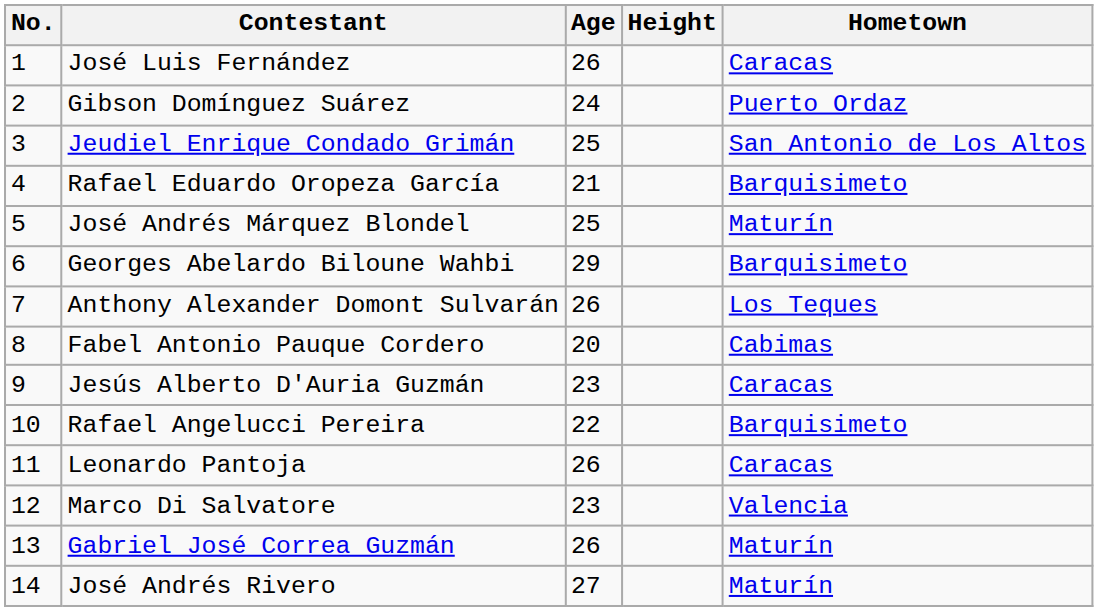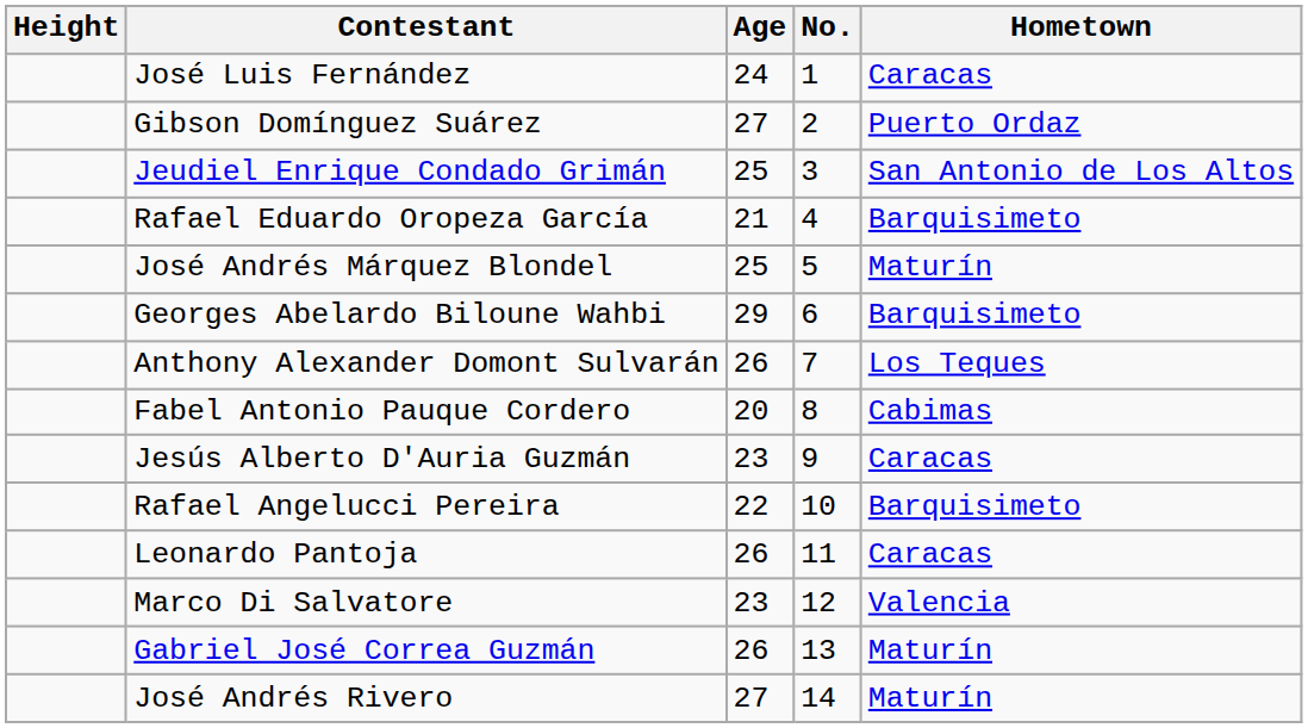 <table class="wikitable sortable" style="font-size:95%;">
 <tr>
-<th>No.</th>
+<th>Height</th>
 <th>Contestant</th>
 <th>Age</th>
-<th>Height</th>
+<th>No.</th>
 <th>Hometown</th>
 </tr>
 <tr>
+<td></td>
+<td>José Luis Fernández</td>
+<td>24</td>
 <td>1</td>
-<td>José Luis Fernández</td>
-<td>26</td>
-<td></td>
 <td><a href='#'>Caracas</a></td>
 </tr>
 <tr>
+<td></td>
+<td>Gibson Domínguez Suárez</td>
+<td>27</td>
 <td>2</td>
-<td>Gibson Domínguez Suárez</td>
-<td>24</td>
-<td></td>
 <td><a href='#'>Puerto Ordaz</a></td>
 </tr>
 <tr>
-<td>3</td>
+<td></td>
 <td><a href='#'>Jeudiel Enrique Condado Grimán</a></td>
 <td>25</td>
-<td></td>
+<td>3</td>
 <td><a href='#'>San Antonio de Los Altos</a></td>
 </tr>
 <tr>
-<td>4</td>
+<td></td>
 <td>Rafael Eduardo Oropeza García</td>
 <td>21</td>
-<td></td>
+<td>4</td>
 <td><a href='#'>Barquisimeto</a></td>
 </tr>
 <tr>
-<td>5</td>
+<td></td>
 <td>José Andrés Márquez Blondel</td>
 <td>25</td>
-<td></td>
+<td>5</td>
 <td><a href='#'>Maturín</a></td>
 </tr>
 <tr>
-<td>6</td>
+<td></td>
 <td>Georges Abelardo Biloune Wahbi</td>
 <td>29</td>
-<td></td>
+<td>6</td>
 <td><a href='#'>Barquisimeto</a></td>
 </tr>
 <tr>
-<td>7</td>
+<td></td>
 <td>Anthony Alexander Domont Sulvarán</td>
 <td>26</td>
-<td></td>
+<td>7</td>
 <td><a href='#'>Los Teques</a></td>
 </tr>
 <tr>
-<td>8</td>
+<td></td>
 <td>Fabel Antonio Pauque Cordero</td>
 <td>20</td>
-<td></td>
+<td>8</td>
 <td><a href='#'>Cabimas</a></td>
 </tr>
 <tr>
-<td>9</td>
+<td></td>
 <td>Jesús Alberto D'Auria Guzmán</td>
 <td>23</td>
-<td></td>
+<td>9</td>
 <td><a href='#'>Caracas</a></td>
 </tr>
 <tr>
-<td>10</td>
+<td></td>
 <td>Rafael Angelucci Pereira</td>
 <td>22</td>
-<td></td>
+<td>10</td>
 <td><a href='#'>Barquisimeto</a></td>
 </tr>
 <tr>
-<td>11</td>
+<td></td>
 <td>Leonardo Pantoja</td>
 <td>26</td>
-<td></td>
+<td>11</td>
 <td><a href='#'>Caracas</a></td>
 </tr>
 <tr>
-<td>12</td>
+<td></td>
 <td>Marco Di Salvatore</td>
 <td>23</td>
-<td></td>
+<td>12</td>
 <td><a href='#'>Valencia</a></td>
 </tr>
 <tr>
-<td>13</td>
+<td></td>
 <td><a href='#'>Gabriel José Correa Guzmán</a></td>
 <td>26</td>
-<td></td>
+<td>13</td>
 <td><a href='#'>Maturín</a></td>
 </tr>
 <tr>
-<td>14</td>
+<td></td>
 <td>José Andrés Rivero</td>
 <td>27</td>
-<td></td>
+<td>14</td>
 <td><a href='#'>Maturín</a></td>
 </tr>
 </table>
